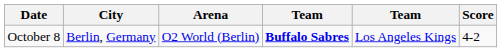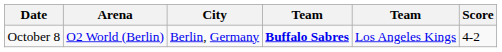 <table class="wikitable">
 <tr>
 <th>Date</th>
+<th>Arena</th>
 <th>City</th>
-<th>Arena</th>
 <th>Team</th>
 <th>Team</th>
 <th>Score</th>
 </tr>
 <tr>
 <td>October 8</td>
+<td><a href='#'>O2 World (Berlin)</a></td>
 <td> <a href='#'>Berlin</a>, <a href='#'>Germany</a></td>
-<td><a href='#'>O2 World (Berlin)</a></td>
 <td><strong><a href='#'>Buffalo Sabres</a></strong></td>
 <td><a href='#'>Los Angeles Kings</a></td>
 <td>4-2</td>
 </tr>
 </table>
